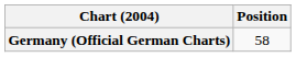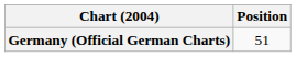 <table class="wikitable plainrowheaders" style="text-align:center">
 <tr>
 <th scope="col">Chart (2004)</th>
 <th scope="col">Position</th>
 </tr>
 <tr>
 <th scope="row">Germany (Official German Charts)</th>
-<td>58</td>
+<td>51</td>
 </tr>
 </table>
